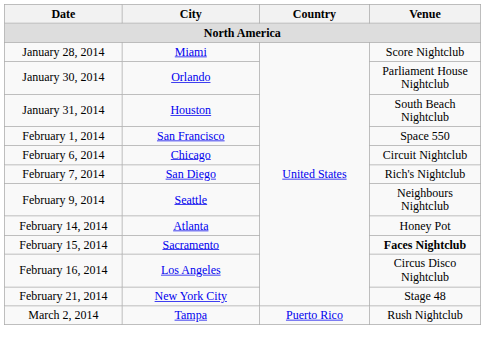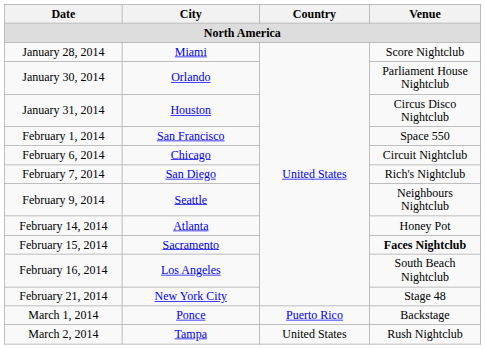 <table class="wikitable" style="text-align:center;">
 <tr>
 <th width="150">Date</th>
 <th width="175">City</th>
 <th width="140">Country</th>
 <th width="140">Venue</th>
 </tr>
 <tr bgcolor="#DDDDDD">
 <td colspan=4><strong>North America</strong></td>
 </tr>
 <tr>
 <td>January 28, 2014</td>
 <td><a href='#'>Miami</a></td>
 <td rowspan="11"><a href='#'>United States</a></td>
 <td>Score Nightclub</td>
 </tr>
 <tr>
 <td>January 30, 2014</td>
 <td><a href='#'>Orlando</a></td>
 <td>Parliament House Nightclub</td>
 </tr>
 <tr>
 <td>January 31, 2014</td>
 <td><a href='#'>Houston</a></td>
-<td>South Beach Nightclub</td>
+<td>Circus Disco Nightclub</td>
 </tr>
 <tr>
 <td>February 1, 2014</td>
 <td><a href='#'>San Francisco</a></td>
 <td>Space 550</td>
 </tr>
 <tr>
 <td>February 6, 2014</td>
 <td><a href='#'>Chicago</a></td>
 <td>Circuit Nightclub</td>
 </tr>
 <tr>
 <td>February 7, 2014</td>
 <td><a href='#'>San Diego</a></td>
 <td>Rich's Nightclub</td>
 </tr>
 <tr>
 <td>February 9, 2014</td>
 <td><a href='#'>Seattle</a></td>
 <td>Neighbours Nightclub</td>
 </tr>
 <tr>
 <td>February 14, 2014</td>
 <td><a href='#'>Atlanta</a></td>
 <td>Honey Pot</td>
 </tr>
 <tr>
 <td>February 15, 2014</td>
 <td><a href='#'>Sacramento</a></td>
 <td><strong>Faces Nightclub</strong></td>
 </tr>
 <tr>
 <td>February 16, 2014</td>
 <td><a href='#'>Los Angeles</a></td>
-<td>Circus Disco Nightclub</td>
+<td>South Beach Nightclub</td>
 </tr>
 <tr>
 <td>February 21, 2014</td>
 <td><a href='#'>New York City</a></td>
 <td>Stage 48</td>
 </tr>
 <tr>
+<td>March 1, 2014</td>
+<td><a href='#'>Ponce</a></td>
+<td><a href='#'>Puerto Rico</a></td>
+<td>Backstage</td>
+</tr>
+<tr>
 <td>March 2, 2014</td>
 <td><a href='#'>Tampa</a></td>
-<td><a href='#'>Puerto Rico</a></td>
+<td>United States</td>
 <td>Rush Nightclub</td>
 </tr>
 </table>
